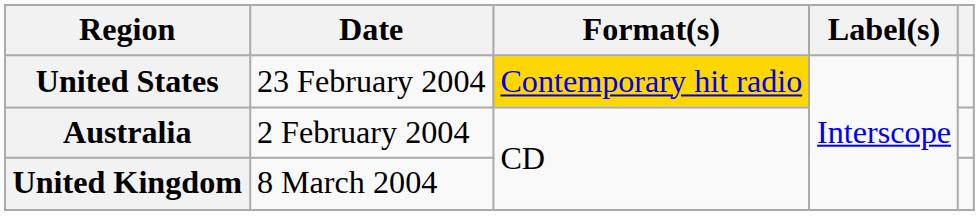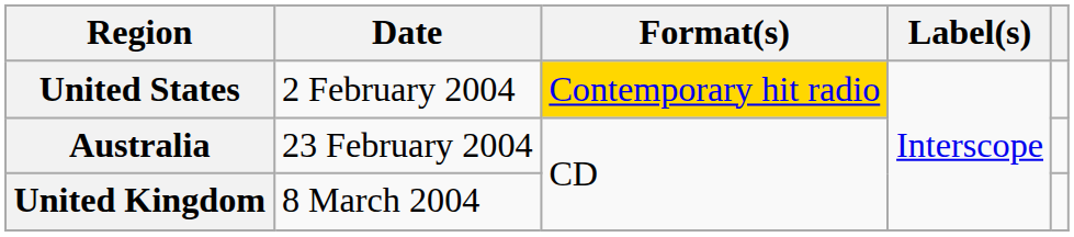 <table class="wikitable plainrowheaders">
 <tr>
 <th scope="col">Region</th>
 <th scope="col">Date</th>
 <th scope="col">Format(s)</th>
 <th scope="col">Label(s)</th>
 <th scope="col"></th>
 </tr>
 <tr>
 <th scope="row">United States</th>
-<td>23 February 2004</td>
+<td>2 February 2004</td>
 <td style="background: gold;"><a href='#'>Contemporary hit radio</a></td>
 <td rowspan="3"><a href='#'>Interscope</a></td>
 <td></td>
 </tr>
 <tr>
 <th scope="row">Australia</th>
-<td>2 February 2004</td>
+<td>23 February 2004</td>
 <td rowspan="2">CD</td>
 <td></td>
 </tr>
 <tr>
 <th scope="row">United Kingdom</th>
 <td>8 March 2004</td>
 <td></td>
 </tr>
 </table>
